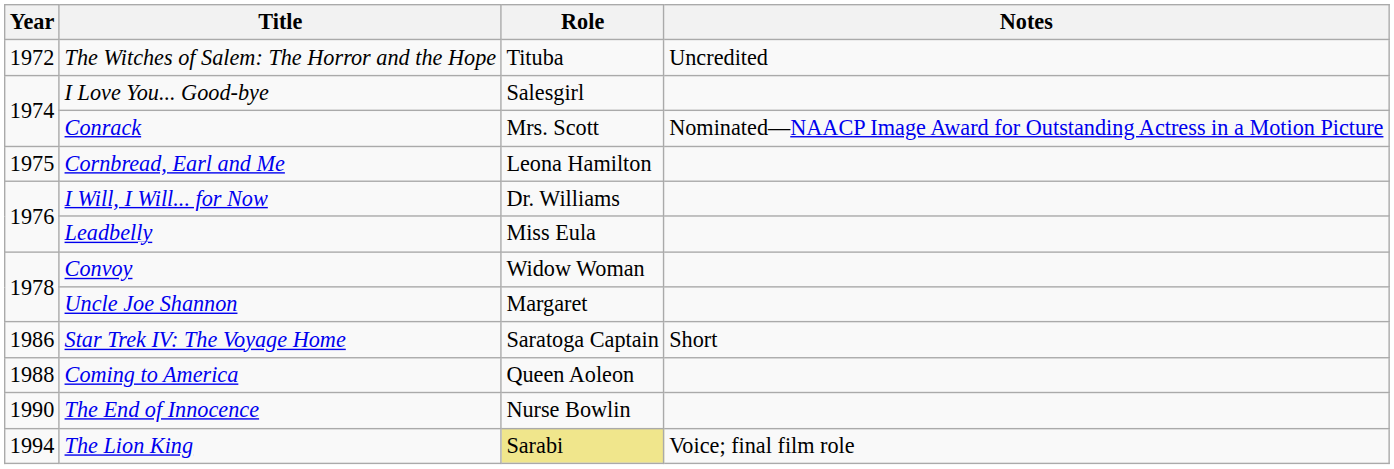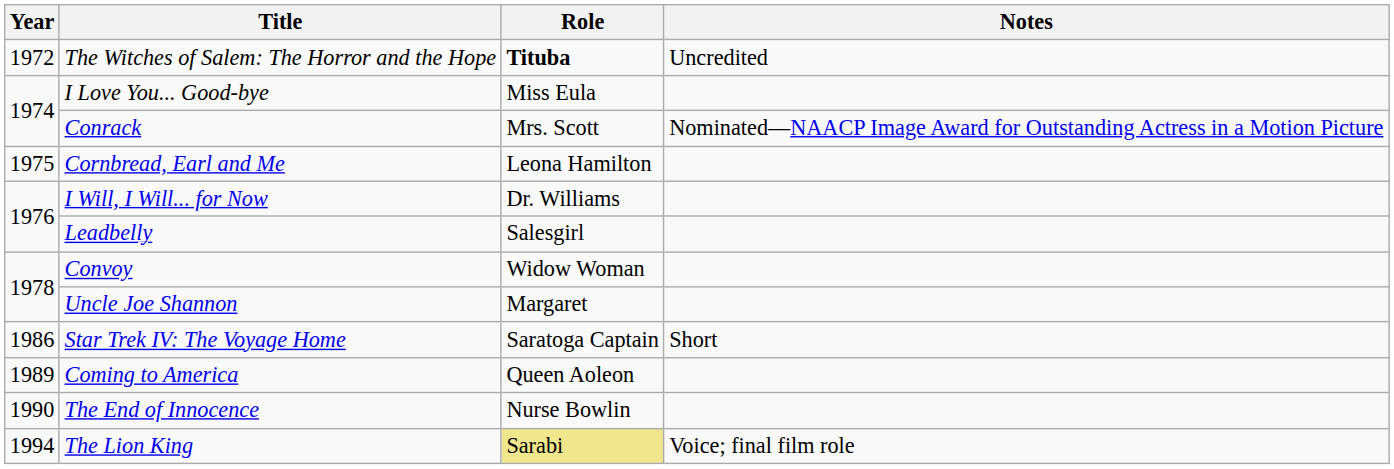 <table class="wikitable sortable">
 <tr>
 <th>Year</th>
 <th>Title</th>
 <th>Role</th>
 <th class="unsortable">Notes</th>
 </tr>
 <tr>
 <td>1972</td>
 <td><em>The Witches of Salem: The Horror and the Hope</em></td>
-<td>Tituba</td>
+<td><strong>Tituba</strong></td>
 <td>Uncredited</td>
 </tr>
 <tr>
 <td rowspan="2">1974</td>
 <td><em>I Love You... Good-bye</em></td>
-<td>Salesgirl</td>
+<td>Miss Eula</td>
 <td></td>
 </tr>
 <tr>
 <td><em><a href='#'>Conrack</a></em></td>
 <td>Mrs. Scott</td>
 <td>Nominated—<a href='#'>NAACP Image Award for Outstanding Actress in a Motion Picture</a></td>
 </tr>
 <tr>
 <td>1975</td>
 <td><em><a href='#'>Cornbread, Earl and Me</a></em></td>
 <td>Leona Hamilton</td>
 <td></td>
 </tr>
 <tr>
 <td rowspan="2">1976</td>
 <td><em><a href='#'>I Will, I Will... for Now</a></em></td>
 <td>Dr. Williams</td>
 <td></td>
 </tr>
 <tr>
 <td><em><a href='#'>Leadbelly</a></em></td>
-<td>Miss Eula</td>
+<td>Salesgirl</td>
 <td></td>
 </tr>
 <tr>
 <td rowspan="2">1978</td>
 <td><em><a href='#'>Convoy</a></em></td>
 <td>Widow Woman</td>
 <td></td>
 </tr>
 <tr>
 <td><em><a href='#'>Uncle Joe Shannon</a></em></td>
 <td>Margaret</td>
 <td></td>
 </tr>
 <tr>
 <td>1986</td>
 <td><em><a href='#'>Star Trek IV: The Voyage Home</a></em></td>
 <td>Saratoga Captain</td>
 <td>Short</td>
 </tr>
 <tr>
-<td>1988</td>
+<td>1989</td>
 <td><em><a href='#'>Coming to America</a></em></td>
 <td>Queen Aoleon</td>
 <td></td>
 </tr>
 <tr>
 <td>1990</td>
 <td><em><a href='#'>The End of Innocence</a></em></td>
 <td>Nurse Bowlin</td>
 <td></td>
 </tr>
 <tr>
 <td>1994</td>
 <td><em><a href='#'>The Lion King</a></em></td>
 <td style="background: khaki;">Sarabi</td>
 <td>Voice; final film role</td>
 </tr>
 </table>
